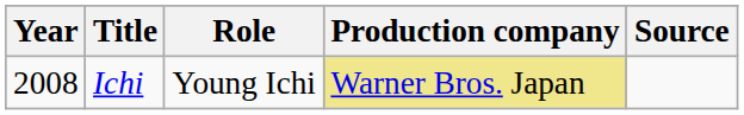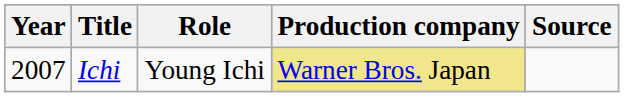 <table class="wikitable">
 <tr>
 <th>Year</th>
 <th>Title</th>
 <th>Role</th>
 <th>Production company</th>
 <th>Source</th>
 </tr>
 <tr>
-<td>2008</td>
+<td>2007</td>
 <td><em><a href='#'>Ichi</a></em></td>
 <td>Young Ichi</td>
 <td style="background: khaki;"><a href='#'>Warner Bros.</a> Japan</td>
 <td></td>
 </tr>
 </table>
